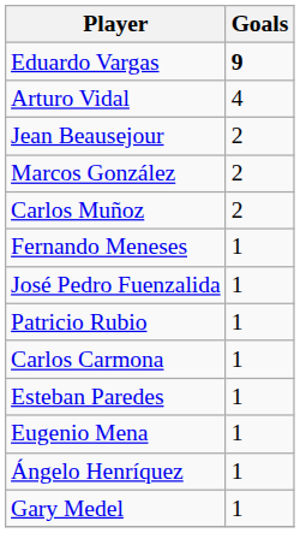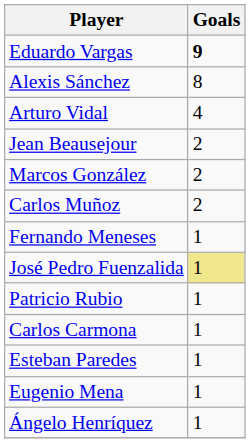 <table class="wikitable sortable" style="text-align: left;">
 <tr>
 <th>Player</th>
 <th>Goals</th>
 </tr>
 <tr>
 <td><a href='#'>Eduardo Vargas</a></td>
 <td><strong>9</strong></td>
+</tr>
+<tr>
+<td><a href='#'>Alexis Sánchez</a></td>
+<td>8</td>
 </tr>
 <tr>
 <td><a href='#'>Arturo Vidal</a></td>
 <td>4</td>
 </tr>
 <tr>
 <td><a href='#'>Jean Beausejour</a></td>
 <td>2</td>
 </tr>
 <tr>
 <td><a href='#'>Marcos González</a></td>
 <td>2</td>
 </tr>
 <tr>
 <td><a href='#'>Carlos Muñoz</a></td>
 <td>2</td>
 </tr>
 <tr>
 <td><a href='#'>Fernando Meneses</a></td>
 <td>1</td>
 </tr>
 <tr>
 <td><a href='#'>José Pedro Fuenzalida</a></td>
-<td>1</td>
+<td style="background: khaki;">1</td>
 </tr>
 <tr>
 <td><a href='#'>Patricio Rubio</a></td>
 <td>1</td>
 </tr>
 <tr>
 <td><a href='#'>Carlos Carmona</a></td>
 <td>1</td>
 </tr>
 <tr>
 <td><a href='#'>Esteban Paredes</a></td>
 <td>1</td>
 </tr>
 <tr>
 <td><a href='#'>Eugenio Mena</a></td>
 <td>1</td>
 </tr>
 <tr>
 <td><a href='#'>Ángelo Henríquez</a></td>
 <td>1</td>
 </tr>
 <tr>
-<td><a href='#'>Gary Medel</a></td>
-<td>1</td>
-</tr>
-<tr>
 </tr>
 </table>
